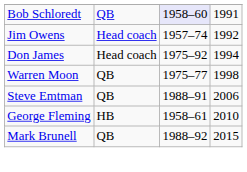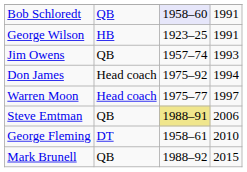 <table class="wikitable">
 <tr>
 </tr>
 <tr>
 <td><a href='#'>Bob Schloredt</a></td>
 <td><a href='#'>QB</a></td>
 <td style="background: lavender;">1958–60</td>
 <td>1991</td>
 </tr>
 <tr>
+<td><a href='#'>George Wilson</a></td>
+<td><a href='#'>HB</a></td>
+<td>1923–25</td>
+<td>1991</td>
+</tr>
+<tr>
 <td><a href='#'>Jim Owens</a></td>
-<td><a href='#'>Head coach</a></td>
+<td>QB</td>
 <td>1957–74</td>
-<td>1992</td>
+<td>1993</td>
 </tr>
 <tr>
 <td><a href='#'>Don James</a></td>
 <td>Head coach</td>
 <td>1975–92</td>
 <td>1994</td>
 </tr>
 <tr>
 <td><a href='#'>Warren Moon</a></td>
-<td>QB</td>
+<td><a href='#'>Head coach</a></td>
 <td>1975–77</td>
-<td>1998</td>
+<td>1997</td>
 </tr>
 <tr>
 <td><a href='#'>Steve Emtman</a></td>
 <td>QB</td>
-<td>1988–91</td>
+<td style="background: khaki;">1988–91</td>
 <td>2006</td>
 </tr>
 <tr>
 <td><a href='#'>George Fleming</a></td>
-<td>HB</td>
+<td><a href='#'>DT</a></td>
 <td>1958–61</td>
 <td>2010</td>
 </tr>
 <tr>
 <td><a href='#'>Mark Brunell</a></td>
 <td>QB</td>
 <td>1988–92</td>
 <td>2015</td>
 </tr>
 </table>
